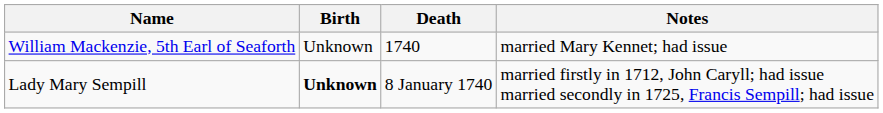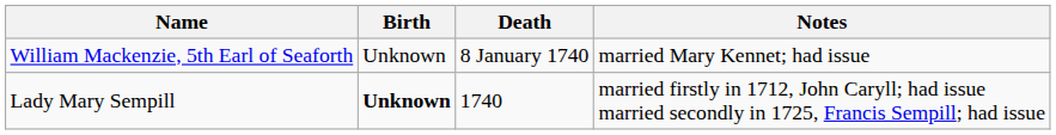 <table class="wikitable sortable">
 <tr>
 <th>Name</th>
 <th>Birth</th>
 <th>Death</th>
 <th class="unsortable">Notes</th>
 </tr>
 <tr>
 <td data-sort-value="William"><a href='#'>William Mackenzie, 5th Earl of Seaforth</a></td>
 <td>Unknown</td>
-<td>1740</td>
+<td>8 January 1740</td>
 <td>married Mary Kennet; had issue</td>
 </tr>
 <tr>
 <td data-sort-value="Mary">Lady Mary Sempill</td>
 <td><strong>Unknown</strong></td>
-<td>8 January 1740</td>
+<td>1740</td>
 <td>married firstly in 1712, John Caryll; had issue<br>married secondly in 1725, <a href='#'>Francis Sempill</a>; had issue</td>
 </tr>
 </table>
